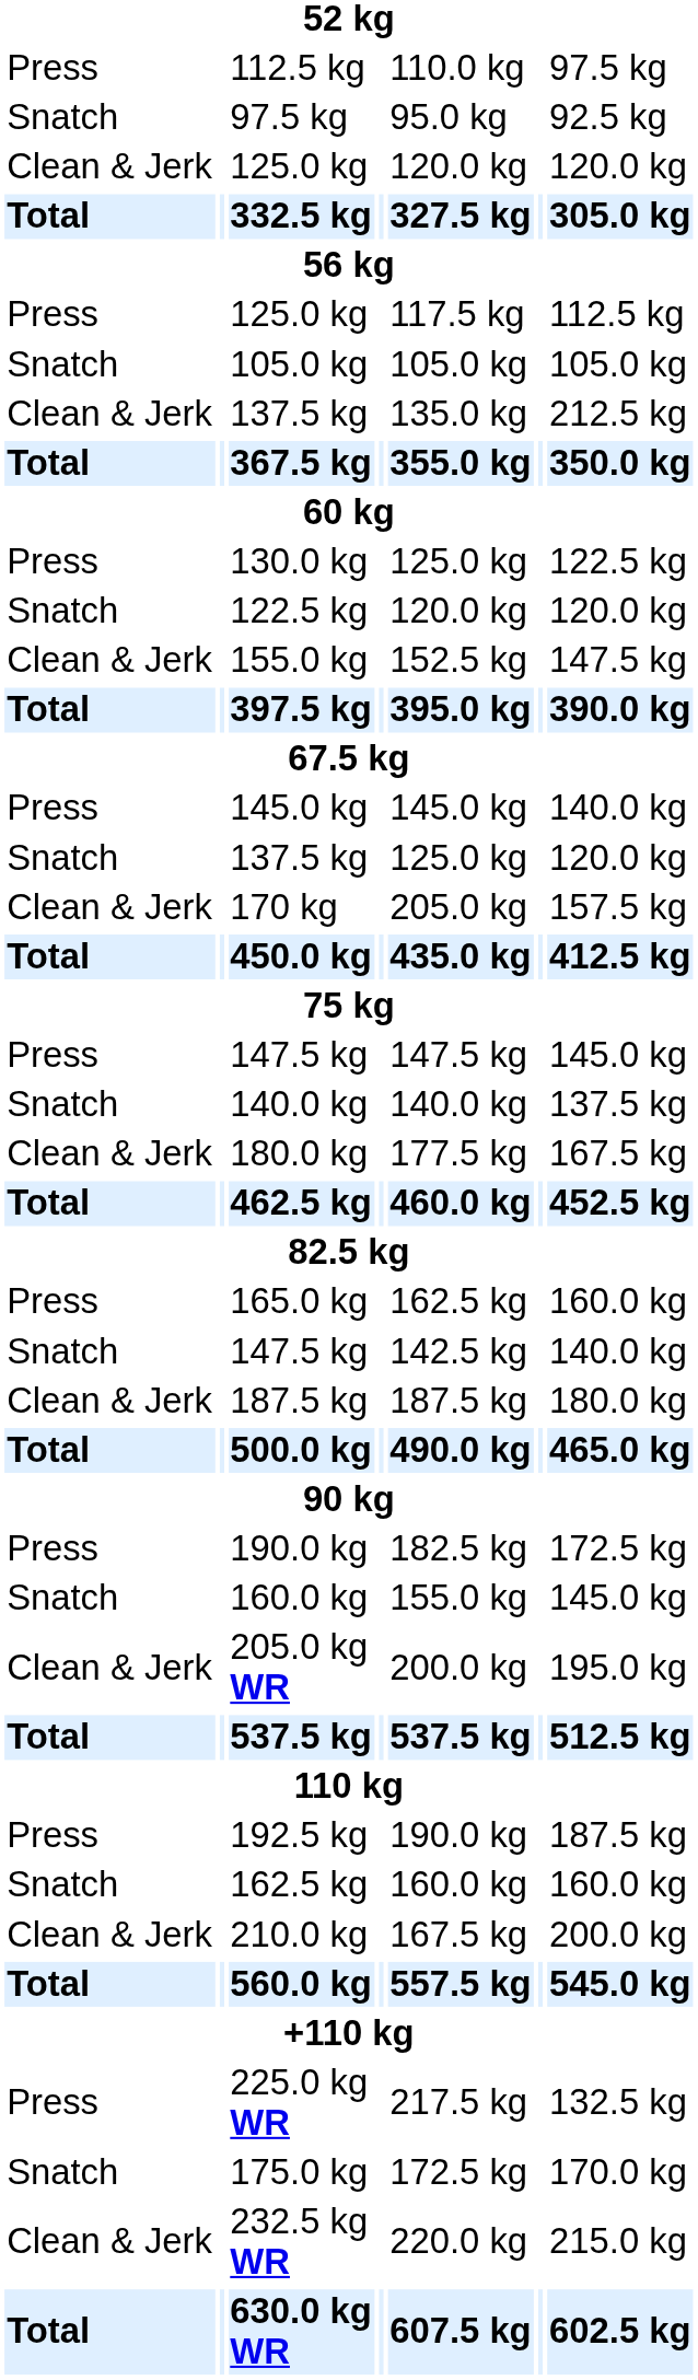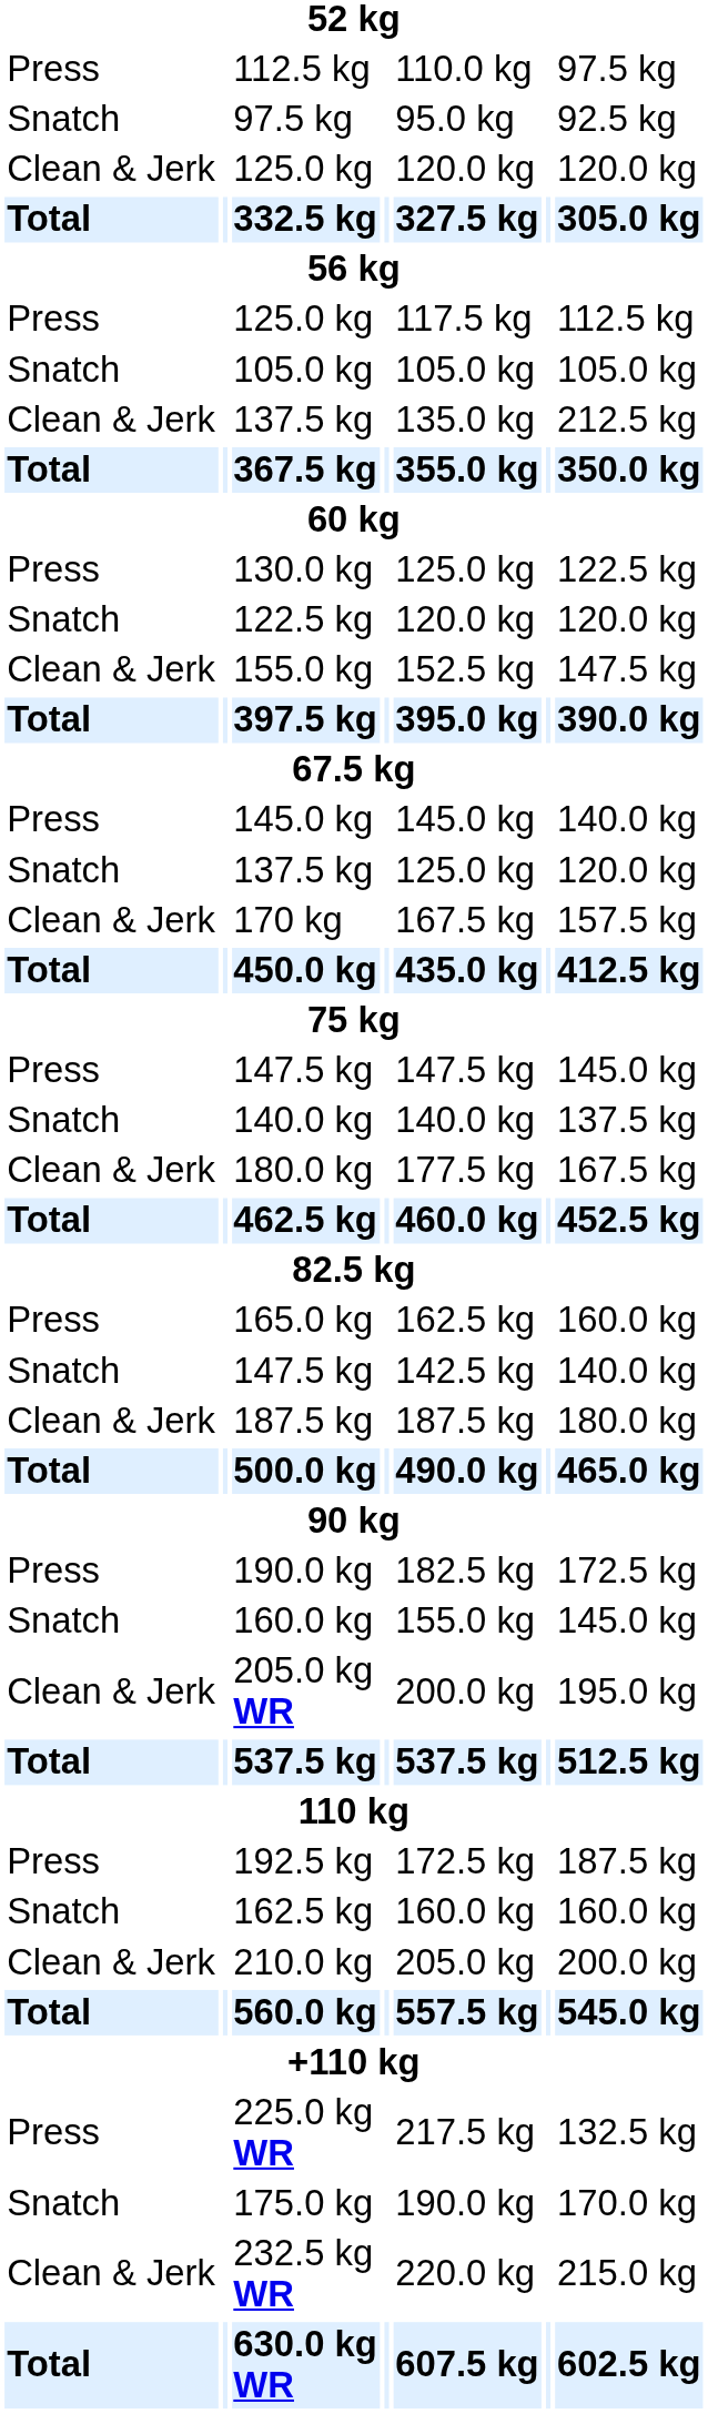 <table>
 <tr>
 <th colspan=7>52 kg</th>
 </tr>
 <tr>
 <td>Press</td>
 <td></td>
 <td>112.5 kg</td>
 <td></td>
 <td>110.0 kg</td>
 <td></td>
 <td>97.5 kg</td>
 </tr>
 <tr>
 <td>Snatch</td>
 <td></td>
 <td>97.5 kg</td>
 <td></td>
 <td>95.0 kg</td>
 <td></td>
 <td>92.5 kg</td>
 </tr>
 <tr>
 <td>Clean & Jerk</td>
 <td></td>
 <td>125.0 kg</td>
 <td></td>
 <td>120.0 kg</td>
 <td></td>
 <td>120.0 kg</td>
 </tr>
 <tr bgcolor=#dfefff>
 <td><strong>Total</strong></td>
 <td></td>
 <td><strong>332.5 kg</strong></td>
 <td></td>
 <td><strong>327.5 kg</strong></td>
 <td></td>
 <td><strong>305.0 kg</strong></td>
 </tr>
 <tr>
 <th colspan=7>56 kg</th>
 </tr>
 <tr>
 <td>Press</td>
 <td></td>
 <td>125.0 kg</td>
 <td></td>
 <td>117.5 kg</td>
 <td></td>
 <td>112.5 kg</td>
 </tr>
 <tr>
 <td>Snatch</td>
 <td></td>
 <td>105.0 kg</td>
 <td></td>
 <td>105.0 kg</td>
 <td></td>
 <td>105.0 kg</td>
 </tr>
 <tr>
 <td>Clean & Jerk</td>
 <td></td>
 <td>137.5 kg</td>
 <td></td>
 <td>135.0 kg</td>
 <td></td>
 <td>212.5 kg</td>
 </tr>
 <tr bgcolor=#dfefff>
 <td><strong>Total</strong></td>
 <td></td>
 <td><strong>367.5 kg</strong></td>
 <td></td>
 <td><strong>355.0 kg</strong></td>
 <td></td>
 <td><strong>350.0 kg</strong></td>
 </tr>
 <tr>
 <th colspan=7>60 kg</th>
 </tr>
 <tr>
 <td>Press</td>
 <td></td>
 <td>130.0 kg</td>
 <td></td>
 <td>125.0 kg</td>
 <td></td>
 <td>122.5 kg</td>
 </tr>
 <tr>
 <td>Snatch</td>
 <td></td>
 <td>122.5 kg</td>
 <td></td>
 <td>120.0 kg</td>
 <td></td>
 <td>120.0 kg</td>
 </tr>
 <tr>
 <td>Clean & Jerk</td>
 <td></td>
 <td>155.0 kg</td>
 <td></td>
 <td>152.5 kg</td>
 <td></td>
 <td>147.5 kg</td>
 </tr>
 <tr bgcolor=#dfefff>
 <td><strong>Total</strong></td>
 <td></td>
 <td><strong>397.5 kg</strong></td>
 <td></td>
 <td><strong>395.0 kg</strong></td>
 <td></td>
 <td><strong>390.0 kg</strong></td>
 </tr>
 <tr>
 <th colspan=7>67.5 kg</th>
 </tr>
 <tr>
 <td>Press</td>
 <td></td>
 <td>145.0 kg</td>
 <td></td>
 <td>145.0 kg</td>
 <td></td>
 <td>140.0 kg</td>
 </tr>
 <tr>
 <td>Snatch</td>
 <td></td>
 <td>137.5 kg</td>
 <td></td>
 <td>125.0 kg</td>
 <td></td>
 <td>120.0 kg</td>
 </tr>
 <tr>
 <td>Clean & Jerk</td>
 <td></td>
 <td>170 kg</td>
 <td></td>
-<td>205.0 kg</td>
+<td>167.5 kg</td>
 <td></td>
 <td>157.5 kg</td>
 </tr>
 <tr bgcolor=#dfefff>
 <td><strong>Total</strong></td>
 <td></td>
 <td><strong>450.0 kg</strong></td>
 <td></td>
 <td><strong>435.0 kg</strong></td>
 <td></td>
 <td><strong>412.5 kg</strong></td>
 </tr>
 <tr>
 <th colspan=7>75 kg</th>
 </tr>
 <tr>
 <td>Press</td>
 <td></td>
 <td>147.5 kg</td>
 <td></td>
 <td>147.5 kg</td>
 <td></td>
 <td>145.0 kg</td>
 </tr>
 <tr>
 <td>Snatch</td>
 <td></td>
 <td>140.0 kg</td>
 <td></td>
 <td>140.0 kg</td>
 <td></td>
 <td>137.5 kg</td>
 </tr>
 <tr>
 <td>Clean & Jerk</td>
 <td></td>
 <td>180.0 kg</td>
 <td></td>
 <td>177.5 kg</td>
 <td></td>
 <td>167.5 kg</td>
 </tr>
 <tr bgcolor=#dfefff>
 <td><strong>Total</strong></td>
 <td></td>
 <td><strong>462.5 kg</strong></td>
 <td></td>
 <td><strong>460.0 kg</strong></td>
 <td></td>
 <td><strong>452.5 kg</strong></td>
 </tr>
 <tr>
 <th colspan=7>82.5 kg</th>
 </tr>
 <tr>
 <td>Press</td>
 <td></td>
 <td>165.0 kg</td>
 <td></td>
 <td>162.5 kg</td>
 <td></td>
 <td>160.0 kg</td>
 </tr>
 <tr>
 <td>Snatch</td>
 <td></td>
 <td>147.5 kg</td>
 <td></td>
 <td>142.5 kg</td>
 <td></td>
 <td>140.0 kg</td>
 </tr>
 <tr>
 <td>Clean & Jerk</td>
 <td></td>
 <td>187.5 kg</td>
 <td></td>
 <td>187.5 kg</td>
 <td></td>
 <td>180.0 kg</td>
 </tr>
 <tr bgcolor=#dfefff>
 <td><strong>Total</strong></td>
 <td></td>
 <td><strong>500.0 kg</strong></td>
 <td></td>
 <td><strong>490.0 kg</strong></td>
 <td></td>
 <td><strong>465.0 kg</strong></td>
 </tr>
 <tr>
 <th colspan=7>90 kg</th>
 </tr>
 <tr>
 <td>Press</td>
 <td></td>
 <td>190.0 kg</td>
 <td></td>
 <td>182.5 kg</td>
 <td></td>
 <td>172.5 kg</td>
 </tr>
 <tr>
 <td>Snatch</td>
 <td></td>
 <td>160.0 kg</td>
 <td></td>
 <td>155.0 kg</td>
 <td></td>
 <td>145.0 kg</td>
 </tr>
 <tr>
 <td>Clean & Jerk</td>
 <td></td>
 <td>205.0 kg<br><strong><a href='#'>WR</a></strong></td>
 <td></td>
 <td>200.0 kg</td>
 <td></td>
 <td>195.0 kg</td>
 </tr>
 <tr bgcolor=#dfefff>
 <td><strong>Total</strong></td>
 <td></td>
 <td><strong>537.5 kg</strong></td>
 <td></td>
 <td><strong>537.5 kg</strong></td>
 <td></td>
 <td><strong>512.5 kg</strong></td>
 </tr>
 <tr>
 <th colspan=7>110 kg</th>
 </tr>
 <tr>
 <td>Press</td>
 <td></td>
 <td>192.5 kg</td>
 <td></td>
-<td>190.0 kg</td>
+<td>172.5 kg</td>
 <td></td>
 <td>187.5 kg</td>
 </tr>
 <tr>
 <td>Snatch</td>
 <td></td>
 <td>162.5 kg</td>
 <td></td>
 <td>160.0 kg</td>
 <td></td>
 <td>160.0 kg</td>
 </tr>
 <tr>
 <td>Clean & Jerk</td>
 <td></td>
 <td>210.0 kg</td>
 <td></td>
-<td>167.5 kg</td>
+<td>205.0 kg</td>
 <td></td>
 <td>200.0 kg</td>
 </tr>
 <tr bgcolor=#dfefff>
 <td><strong>Total</strong></td>
 <td></td>
 <td><strong>560.0 kg</strong></td>
 <td></td>
 <td><strong>557.5 kg</strong></td>
 <td></td>
 <td><strong>545.0 kg</strong></td>
 </tr>
 <tr>
 <th colspan=7>+110 kg</th>
 </tr>
 <tr>
 <td>Press</td>
 <td></td>
 <td>225.0 kg<br><strong><a href='#'>WR</a></strong></td>
 <td></td>
 <td>217.5 kg</td>
 <td></td>
 <td>132.5 kg</td>
 </tr>
 <tr>
 <td>Snatch</td>
 <td></td>
 <td>175.0 kg</td>
 <td></td>
-<td>172.5 kg</td>
+<td>190.0 kg</td>
 <td></td>
 <td>170.0 kg</td>
 </tr>
 <tr>
 <td>Clean & Jerk</td>
 <td></td>
 <td>232.5 kg<br><strong><a href='#'>WR</a></strong></td>
 <td></td>
 <td>220.0 kg</td>
 <td></td>
 <td>215.0 kg</td>
 </tr>
 <tr bgcolor=#dfefff>
 <td><strong>Total</strong></td>
 <td></td>
 <td><strong>630.0 kg</strong><br><strong><a href='#'>WR</a></strong></td>
 <td></td>
 <td><strong>607.5 kg</strong></td>
 <td></td>
 <td><strong>602.5 kg</strong></td>
 </tr>
 </table>
